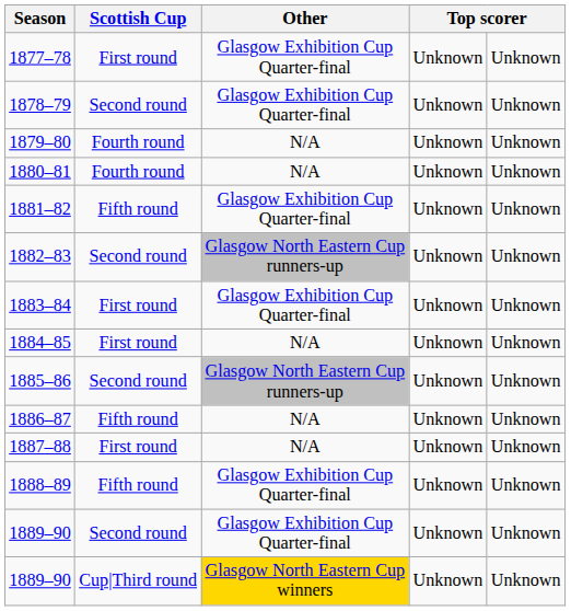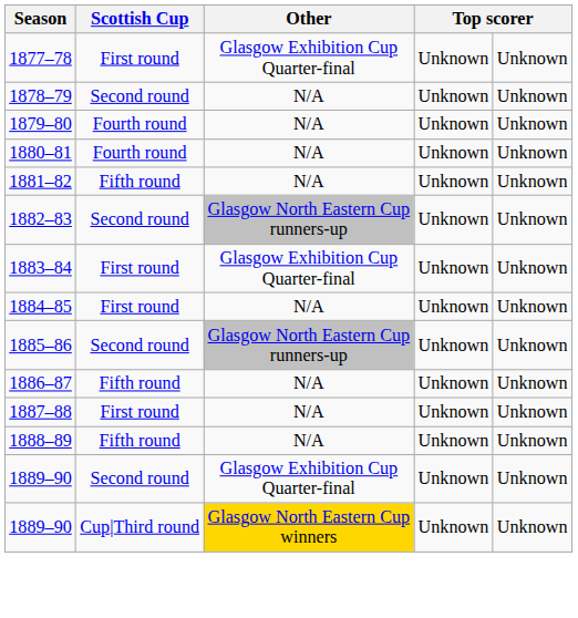 <table class="wikitable" style="text-align: center">
 <tr>
 <th scope="col">Season</th>
 <th scope="col"><a href='#'>Scottish Cup</a></th>
 <th scope="col">Other</th>
 <th scope="col" colspan=2>Top scorer</th>
 </tr>
 <tr>
 <td scope=row><a href='#'>1877–78</a></td>
 <td><a href='#'>First round</a></td>
 <td><a href='#'>Glasgow Exhibition Cup</a><br>Quarter-final</td>
 <td>Unknown</td>
 <td>Unknown</td>
 </tr>
 <tr>
 <td scope=row><a href='#'>1878–79</a></td>
 <td><a href='#'>Second round</a></td>
-<td><a href='#'>Glasgow Exhibition Cup</a><br>Quarter-final</td>
+<td>N/A</td>
 <td>Unknown</td>
 <td>Unknown</td>
 </tr>
 <tr>
 <td scope=row><a href='#'>1879–80</a></td>
 <td><a href='#'>Fourth round</a></td>
 <td>N/A</td>
 <td>Unknown</td>
 <td>Unknown</td>
 </tr>
 <tr>
 <td scope=row><a href='#'>1880–81</a></td>
 <td><a href='#'>Fourth round</a></td>
 <td>N/A</td>
 <td>Unknown</td>
 <td>Unknown</td>
 </tr>
 <tr>
 <td scope=row><a href='#'>1881–82</a></td>
 <td><a href='#'>Fifth round</a></td>
-<td><a href='#'>Glasgow Exhibition Cup</a><br>Quarter-final</td>
+<td>N/A</td>
 <td>Unknown</td>
 <td>Unknown</td>
 </tr>
 <tr>
 <td scope=row><a href='#'>1882–83</a></td>
 <td><a href='#'>Second round</a></td>
 <td bgcolor=silver><a href='#'>Glasgow North Eastern Cup</a><br>runners-up</td>
 <td>Unknown</td>
 <td>Unknown</td>
 </tr>
 <tr>
 <td scope=row><a href='#'>1883–84</a></td>
 <td><a href='#'>First round</a></td>
 <td><a href='#'>Glasgow Exhibition Cup</a><br>Quarter-final</td>
 <td>Unknown</td>
 <td>Unknown</td>
 </tr>
 <tr>
 <td scope=row><a href='#'>1884–85</a></td>
 <td><a href='#'>First round</a></td>
 <td>N/A</td>
 <td>Unknown</td>
 <td>Unknown</td>
 </tr>
 <tr>
 <td scope=row><a href='#'>1885–86</a></td>
 <td><a href='#'>Second round</a></td>
 <td bgcolor=silver><a href='#'>Glasgow North Eastern Cup</a><br>runners-up</td>
 <td>Unknown</td>
 <td>Unknown</td>
 </tr>
 <tr>
 <td scope=row><a href='#'>1886–87</a></td>
 <td><a href='#'>Fifth round</a></td>
 <td>N/A</td>
 <td>Unknown</td>
 <td>Unknown</td>
 </tr>
 <tr>
 <td scope=row><a href='#'>1887–88</a></td>
 <td><a href='#'>First round</a></td>
 <td>N/A</td>
 <td>Unknown</td>
 <td>Unknown</td>
 </tr>
 <tr>
 <td scope=row><a href='#'>1888–89</a></td>
 <td><a href='#'>Fifth round</a></td>
-<td><a href='#'>Glasgow Exhibition Cup</a><br>Quarter-final</td>
+<td>N/A</td>
 <td>Unknown</td>
 <td>Unknown</td>
 </tr>
 <tr>
 <td scope=row><a href='#'>1889–90</a></td>
 <td><a href='#'>Second round</a></td>
 <td><a href='#'>Glasgow Exhibition Cup</a><br>Quarter-final</td>
 <td>Unknown</td>
 <td>Unknown</td>
 </tr>
 <tr>
 <td scope=row><a href='#'>1889–90</a></td>
 <td><a href='#'>Cup|Third round</a></td>
 <td bgcolor=gold><a href='#'>Glasgow North Eastern Cup</a><br>winners</td>
 <td>Unknown</td>
 <td>Unknown</td>
 </tr>
 </table>
